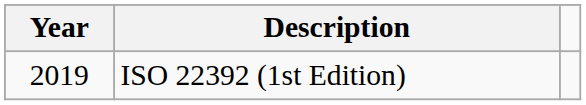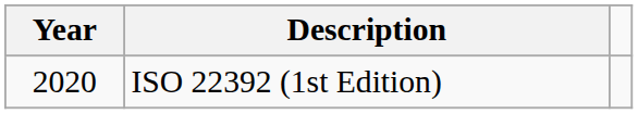 <table class = "wikitable" font-size = 95%; width = 50%; background-color = transparent>
 <tr>
 <th>Year</th>
 <th>Description</th>
 </tr>
 <tr>
-<td align = "center">2019</td>
+<td align = "center">2020</td>
 <td>ISO 22392 (1st Edition)</td>
 <td></td>
 </tr>
 </table>
